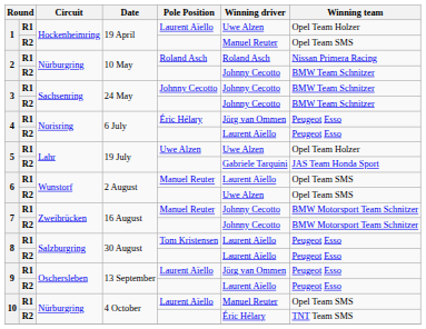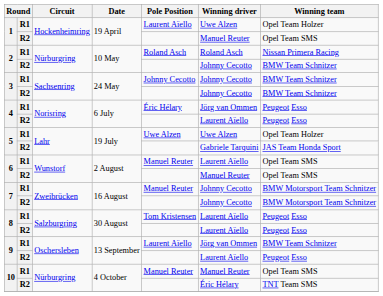 <table class="wikitable" style="font-size: 85%;">
 <tr>
 <th colspan=2>Round</th>
 <th>Circuit</th>
 <th>Date</th>
 <th>Pole Position</th>
 <th>Winning driver</th>
 <th>Winning team</th>
 </tr>
 <tr>
 <th rowspan=2>1</th>
 <th>R1</th>
 <td rowspan=2> <a href='#'>Hockenheimring</a></td>
 <td rowspan=2>19 April</td>
 <td> <a href='#'>Laurent Aïello</a></td>
 <td> <a href='#'>Uwe Alzen</a></td>
 <td>Opel Team Holzer</td>
 </tr>
 <tr>
 <th>R2</th>
 <td></td>
 <td> <a href='#'>Manuel Reuter</a></td>
 <td>Opel Team SMS</td>
 </tr>
 <tr>
 <th rowspan=2>2</th>
 <th>R1</th>
 <td rowspan=2> <a href='#'>Nürburgring</a></td>
 <td rowspan=2>10 May</td>
 <td> <a href='#'>Roland Asch</a></td>
 <td> <a href='#'>Roland Asch</a></td>
 <td><a href='#'>Nissan Primera Racing</a></td>
 </tr>
 <tr>
 <th>R2</th>
 <td></td>
 <td> <a href='#'>Johnny Cecotto</a></td>
 <td><a href='#'>BMW Team Schnitzer</a></td>
 </tr>
 <tr>
 <th rowspan=2>3</th>
 <th>R1</th>
 <td rowspan=2> <a href='#'>Sachsenring</a></td>
 <td rowspan=2>24 May</td>
 <td> <a href='#'>Johnny Cecotto</a></td>
 <td> <a href='#'>Johnny Cecotto</a></td>
 <td><a href='#'>BMW Team Schnitzer</a></td>
 </tr>
 <tr>
 <th>R2</th>
 <td></td>
 <td> <a href='#'>Johnny Cecotto</a></td>
 <td><a href='#'>BMW Team Schnitzer</a></td>
 </tr>
 <tr>
 <th rowspan=2>4</th>
 <th>R1</th>
 <td rowspan=2> <a href='#'>Norisring</a></td>
 <td rowspan=2>6 July</td>
 <td> <a href='#'>Éric Hélary</a></td>
 <td> <a href='#'>Jörg van Ommen</a></td>
 <td><a href='#'>Peugeot</a> <a href='#'>Esso</a></td>
 </tr>
 <tr>
 <th>R2</th>
 <td></td>
 <td> <a href='#'>Laurent Aïello</a></td>
 <td><a href='#'>Peugeot</a> <a href='#'>Esso</a></td>
 </tr>
 <tr>
 <th rowspan=2>5</th>
 <th>R1</th>
 <td rowspan=2> <a href='#'>Lahr</a></td>
 <td rowspan=2>19 July</td>
 <td> <a href='#'>Uwe Alzen</a></td>
 <td> <a href='#'>Uwe Alzen</a></td>
 <td>Opel Team Holzer</td>
 </tr>
 <tr>
 <th>R2</th>
 <td></td>
 <td> <a href='#'>Gabriele Tarquini</a></td>
 <td><a href='#'>JAS Team Honda Sport</a></td>
 </tr>
 <tr>
 <th rowspan=2>6</th>
 <th>R1</th>
 <td rowspan=2> <a href='#'>Wunstorf</a></td>
 <td rowspan=2>2 August</td>
 <td> <a href='#'>Manuel Reuter</a></td>
 <td> <a href='#'>Laurent Aïello</a></td>
 <td>Opel Team SMS</td>
 </tr>
 <tr>
 <th>R2</th>
 <td></td>
-<td> <a href='#'>Uwe Alzen</a></td>
+<td> <a href='#'>Manuel Reuter</a></td>
 <td>Opel Team SMS</td>
 </tr>
 <tr>
 <th rowspan=2>7</th>
 <th>R1</th>
 <td rowspan=2> <a href='#'>Zweibrücken</a></td>
 <td rowspan=2>16 August</td>
 <td> <a href='#'>Manuel Reuter</a></td>
 <td> <a href='#'>Johnny Cecotto</a></td>
 <td><a href='#'>BMW Motorsport Team Schnitzer</a></td>
 </tr>
 <tr>
 <th>R2</th>
 <td></td>
 <td> <a href='#'>Johnny Cecotto</a></td>
 <td><a href='#'>BMW Motorsport Team Schnitzer</a></td>
 </tr>
 <tr>
 <th rowspan=2>8</th>
 <th>R1</th>
 <td rowspan=2> <a href='#'>Salzburgring</a></td>
 <td rowspan=2>30 August</td>
 <td> <a href='#'>Tom Kristensen</a></td>
 <td> <a href='#'>Laurent Aïello</a></td>
 <td><a href='#'>Peugeot</a> <a href='#'>Esso</a></td>
 </tr>
 <tr>
 <th>R2</th>
 <td></td>
 <td> <a href='#'>Laurent Aïello</a></td>
 <td><a href='#'>Peugeot</a> <a href='#'>Esso</a></td>
 </tr>
 <tr>
 <th rowspan=2>9</th>
 <th>R1</th>
 <td rowspan=2> <a href='#'>Oschersleben</a></td>
 <td rowspan=2>13 September</td>
 <td> <a href='#'>Laurent Aïello</a></td>
 <td> <a href='#'>Jörg van Ommen</a></td>
-<td><a href='#'>Peugeot</a> <a href='#'>Esso</a></td>
+<td><a href='#'>BMW Team Schnitzer</a></td>
 </tr>
 <tr>
 <th>R2</th>
 <td></td>
 <td> <a href='#'>Laurent Aïello</a></td>
 <td><a href='#'>Peugeot</a> <a href='#'>Esso</a></td>
 </tr>
 <tr>
 <th rowspan=2>10</th>
 <th>R1</th>
 <td rowspan=2> <a href='#'>Nürburgring</a></td>
 <td rowspan=2>4 October</td>
-<td> <a href='#'>Laurent Aïello</a></td>
+<td> <a href='#'>Manuel Reuter</a></td>
 <td> <a href='#'>Manuel Reuter</a></td>
 <td>Opel Team SMS</td>
 </tr>
 <tr>
 <th>R2</th>
 <td></td>
 <td> <a href='#'>Éric Hélary</a></td>
 <td><a href='#'>TNT</a> Team SMS</td>
 </tr>
 <tr>
 </tr>
 </table>
